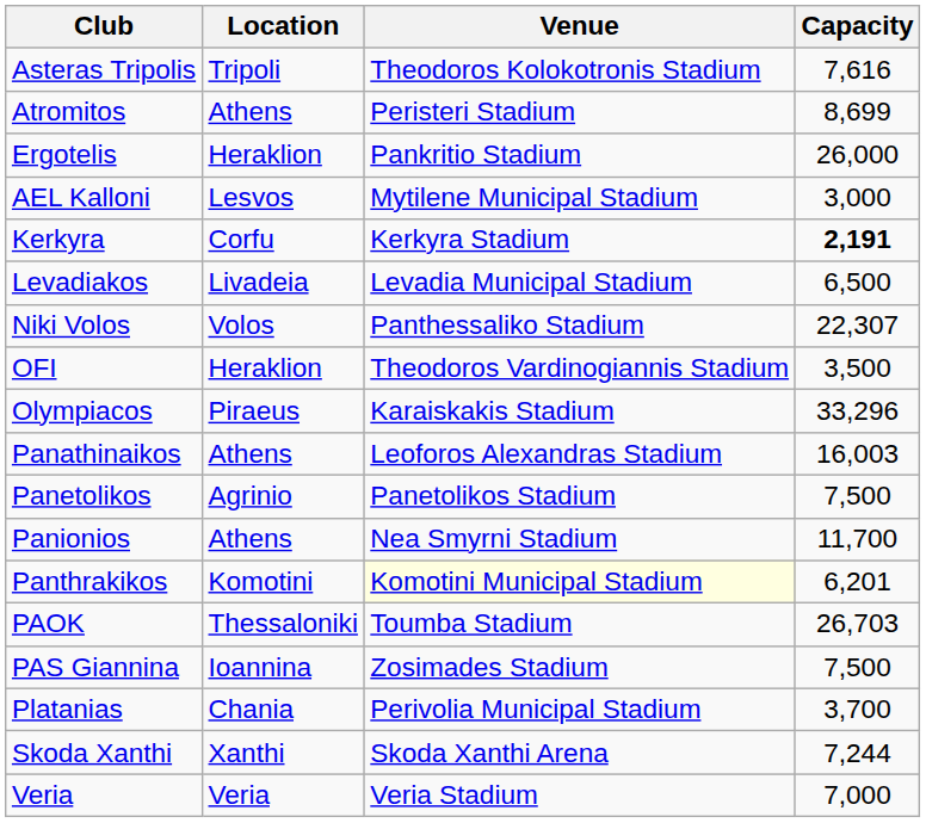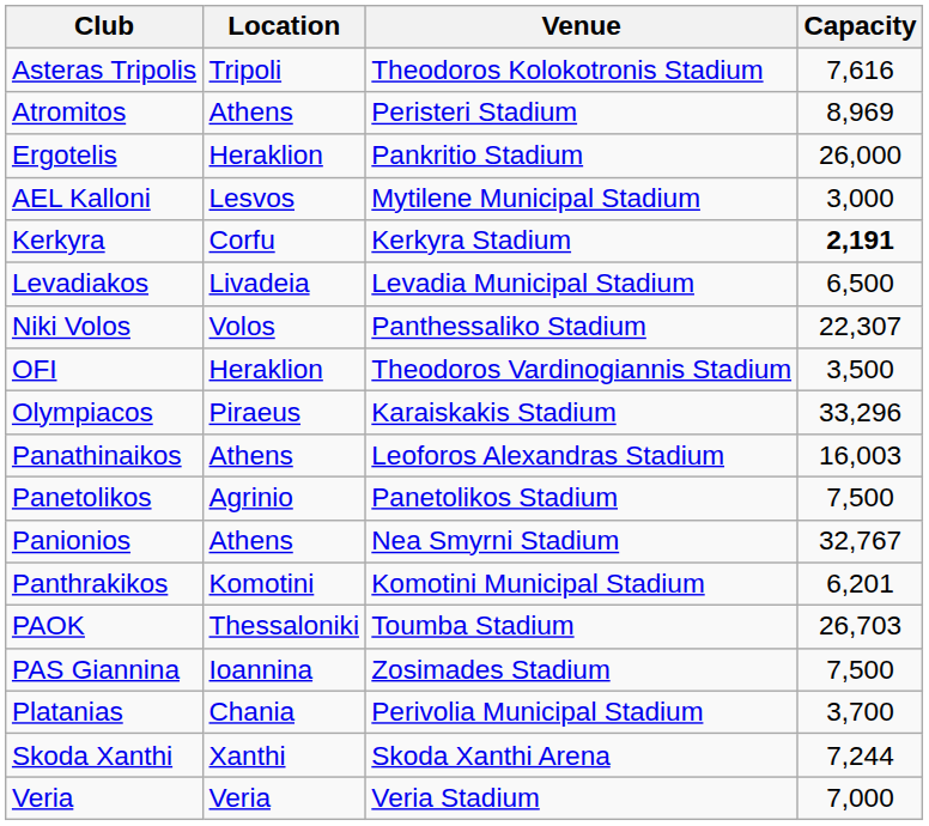 <table class="wikitable sortable">
 <tr>
 <th>Club</th>
 <th>Location</th>
 <th>Venue</th>
 <th>Capacity</th>
 </tr>
 <tr>
 <td align=left><a href='#'>Asteras Tripolis</a></td>
 <td><a href='#'>Tripoli</a></td>
 <td><a href='#'>Theodoros Kolokotronis Stadium</a></td>
 <td align="center">7,616</td>
 </tr>
 <tr>
 <td align=left><a href='#'>Atromitos</a></td>
 <td><a href='#'>Athens</a></td>
 <td><a href='#'>Peristeri Stadium</a></td>
-<td align="center">8,699</td>
+<td align="center">8,969</td>
 </tr>
 <tr>
 <td align=left><a href='#'>Ergotelis</a></td>
 <td><a href='#'>Heraklion</a></td>
 <td><a href='#'>Pankritio Stadium</a></td>
 <td align="center">26,000</td>
 </tr>
 <tr>
 <td align=left><a href='#'>AEL Kalloni</a></td>
 <td><a href='#'>Lesvos</a></td>
 <td><a href='#'>Mytilene Municipal Stadium</a></td>
 <td align="center">3,000</td>
 </tr>
 <tr>
 <td align=left><a href='#'>Kerkyra</a></td>
 <td><a href='#'>Corfu</a></td>
 <td><a href='#'>Kerkyra Stadium</a></td>
 <td align="center"><strong>2,191</strong></td>
 </tr>
 <tr>
 <td align=left><a href='#'>Levadiakos</a></td>
 <td><a href='#'>Livadeia</a></td>
 <td><a href='#'>Levadia Municipal Stadium</a></td>
 <td align="center">6,500</td>
 </tr>
 <tr>
 <td align=left><a href='#'>Niki Volos</a></td>
 <td><a href='#'>Volos</a></td>
 <td><a href='#'>Panthessaliko Stadium</a></td>
 <td align="center">22,307</td>
 </tr>
 <tr>
 <td align=left><a href='#'>OFI</a></td>
 <td><a href='#'>Heraklion</a></td>
 <td><a href='#'>Theodoros Vardinogiannis Stadium</a></td>
 <td align="center">3,500</td>
 </tr>
 <tr>
 <td align=left><a href='#'>Olympiacos</a></td>
 <td><a href='#'>Piraeus</a></td>
 <td><a href='#'>Karaiskakis Stadium</a></td>
 <td align="center">33,296</td>
 </tr>
 <tr>
 <td align=left><a href='#'>Panathinaikos</a></td>
 <td><a href='#'>Athens</a></td>
 <td><a href='#'>Leoforos Alexandras Stadium</a></td>
 <td align="center">16,003</td>
 </tr>
 <tr>
 <td align=left><a href='#'>Panetolikos</a></td>
 <td><a href='#'>Agrinio</a></td>
 <td><a href='#'>Panetolikos Stadium</a></td>
 <td align="center">7,500</td>
 </tr>
 <tr>
 <td align=left><a href='#'>Panionios</a></td>
 <td><a href='#'>Athens</a></td>
 <td><a href='#'>Nea Smyrni Stadium</a></td>
-<td align="center">11,700</td>
+<td align="center">32,767</td>
 </tr>
 <tr>
 <td align=left><a href='#'>Panthrakikos</a></td>
 <td><a href='#'>Komotini</a></td>
-<td style="background: lightyellow;"><a href='#'>Komotini Municipal Stadium</a></td>
+<td><a href='#'>Komotini Municipal Stadium</a></td>
 <td align="center">6,201</td>
 </tr>
 <tr>
 <td align=left><a href='#'>PAOK</a></td>
 <td><a href='#'>Thessaloniki</a></td>
 <td><a href='#'>Toumba Stadium</a></td>
 <td align="center">26,703</td>
 </tr>
 <tr>
 <td align=left><a href='#'>PAS Giannina</a></td>
 <td><a href='#'>Ioannina</a></td>
 <td><a href='#'>Zosimades Stadium</a></td>
 <td align="center">7,500</td>
 </tr>
 <tr>
 <td align=left><a href='#'>Platanias</a></td>
 <td><a href='#'>Chania</a></td>
 <td><a href='#'>Perivolia Municipal Stadium</a></td>
 <td align="center">3,700</td>
 </tr>
 <tr>
 <td align=left><a href='#'>Skoda Xanthi</a></td>
 <td><a href='#'>Xanthi</a></td>
 <td><a href='#'>Skoda Xanthi Arena</a></td>
 <td align="center">7,244</td>
 </tr>
 <tr>
 <td align=left><a href='#'>Veria</a></td>
 <td><a href='#'>Veria</a></td>
 <td><a href='#'>Veria Stadium</a></td>
 <td align="center">7,000</td>
 </tr>
 </table>
